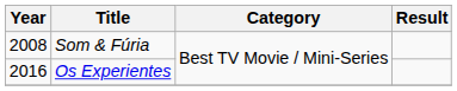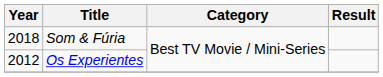 <table class="wikitable">
 <tr>
 <th>Year</th>
 <th>Title</th>
 <th>Category</th>
 <th>Result</th>
 </tr>
 <tr>
-<td>2008</td>
+<td>2018</td>
 <td><em>Som & Fúria</em></td>
 <td rowspan="2">Best TV Movie / Mini-Series</td>
 <td></td>
 </tr>
 <tr>
-<td>2016</td>
+<td>2012</td>
 <td><em><a href='#'>Os Experientes</a></em></td>
 <td></td>
 </tr>
 <tr>
 </tr>
 </table>
